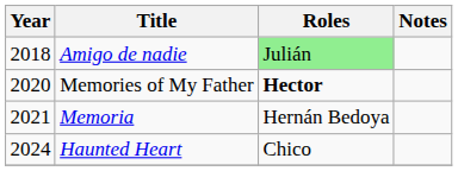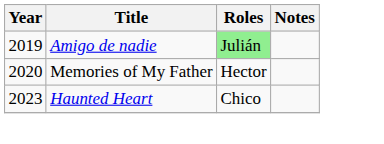 <table class="wikitable sortable">
 <tr>
 <th>Year</th>
 <th>Title</th>
 <th>Roles</th>
 <th>Notes</th>
 </tr>
 <tr>
-<td>2018</td>
+<td>2019</td>
 <td><em><a href='#'>Amigo de nadie</a></em></td>
 <td style="background: lightgreen;">Julián</td>
 <td></td>
 </tr>
 <tr>
 <td>2020</td>
 <td>Memories of My Father</td>
-<td><strong>Hector</strong></td>
+<td>Hector</td>
 <td></td>
 </tr>
 <tr>
-<td>2021</td>
-<td><em><a href='#'>Memoria</a></em></td>
-<td>Hernán Bedoya</td>
-<td></td>
-</tr>
-<tr>
-<td>2024</td>
+<td>2023</td>
 <td><em><a href='#'>Haunted Heart</a></em></td>
 <td>Chico</td>
 <td></td>
 </tr>
 <tr>
 </tr>
 </table>
